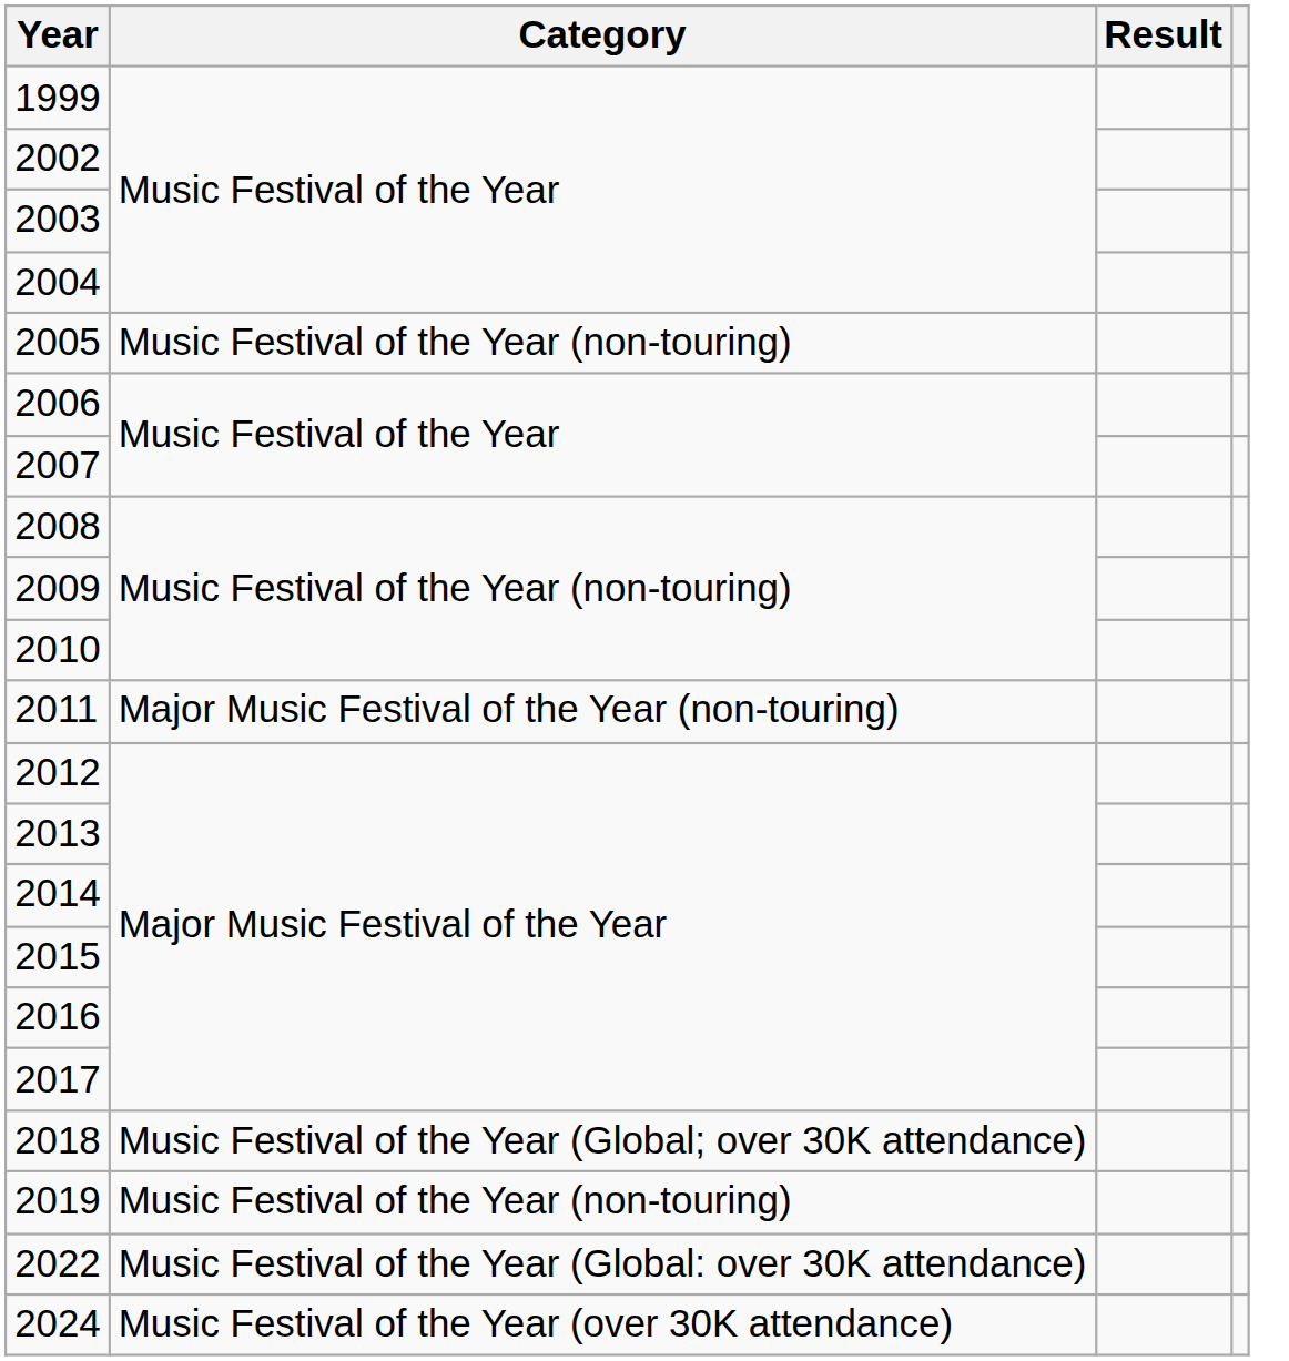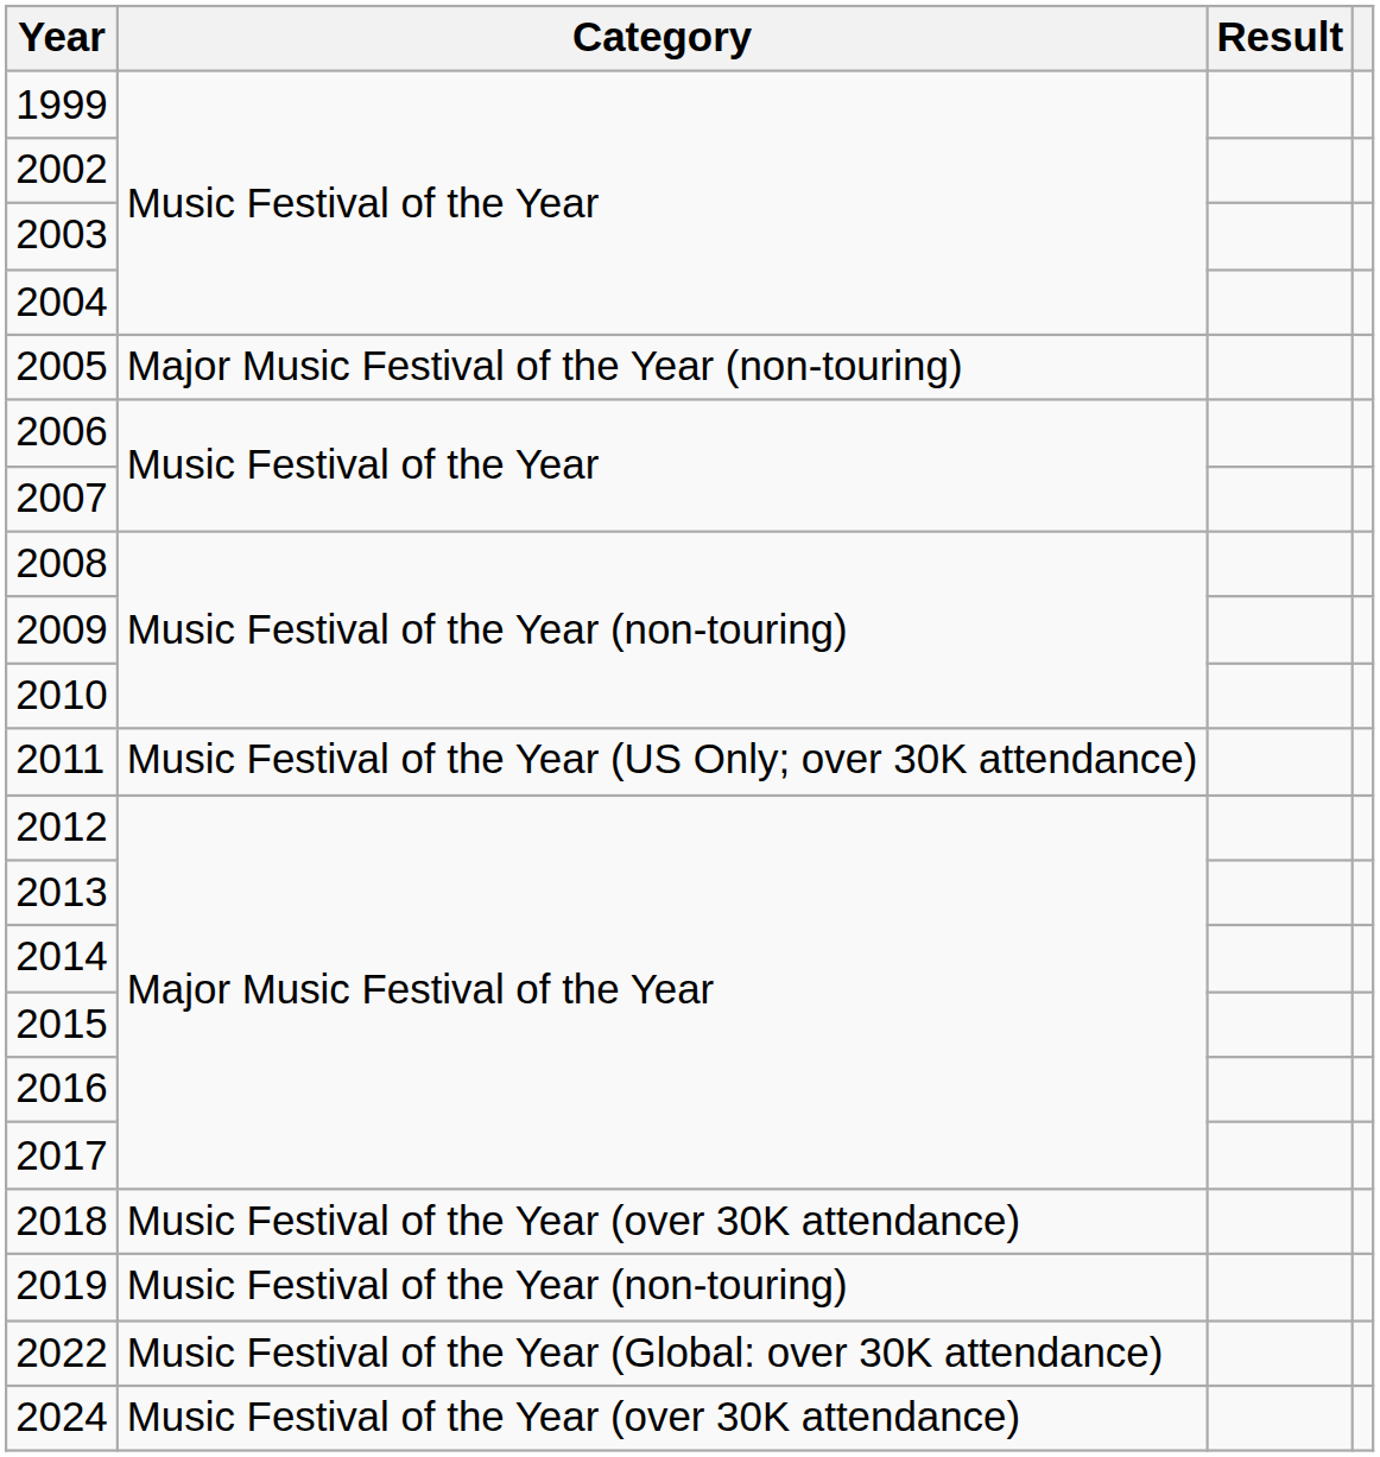 <table class="wikitable">
 <tr>
 <th>Year</th>
 <th>Category</th>
 <th>Result</th>
 <th></th>
 </tr>
 <tr>
 <td>1999</td>
 <td rowspan="4">Music Festival of the Year</td>
 <td></td>
 <td></td>
 </tr>
 <tr>
 <td>2002</td>
 <td></td>
 <td></td>
 </tr>
 <tr>
 <td>2003</td>
 <td></td>
 <td></td>
 </tr>
 <tr>
 <td>2004</td>
 <td></td>
 <td></td>
 </tr>
 <tr>
 <td>2005</td>
-<td>Music Festival of the Year (non-touring)</td>
+<td>Major Music Festival of the Year (non-touring)</td>
 <td></td>
 <td></td>
 </tr>
 <tr>
 <td>2006</td>
 <td rowspan="2">Music Festival of the Year</td>
 <td></td>
 <td></td>
 </tr>
 <tr>
 <td>2007</td>
 <td></td>
 <td></td>
 </tr>
 <tr>
 <td>2008</td>
 <td rowspan="3">Music Festival of the Year (non-touring)</td>
 <td></td>
 <td></td>
 </tr>
 <tr>
 <td>2009</td>
 <td></td>
 <td></td>
 </tr>
 <tr>
 <td>2010</td>
 <td></td>
 <td></td>
 </tr>
 <tr>
 <td>2011</td>
-<td>Major Music Festival of the Year (non-touring)</td>
+<td>Music Festival of the Year (US Only; over 30K attendance)</td>
 <td></td>
 <td></td>
 </tr>
 <tr>
 <td>2012</td>
 <td rowspan="6">Major Music Festival of the Year</td>
 <td></td>
 <td></td>
 </tr>
 <tr>
 <td>2013</td>
 <td></td>
 <td></td>
 </tr>
 <tr>
 <td>2014</td>
 <td></td>
 <td></td>
 </tr>
 <tr>
 <td>2015</td>
 <td></td>
 <td></td>
 </tr>
 <tr>
 <td>2016</td>
 <td></td>
 <td></td>
 </tr>
 <tr>
 <td>2017</td>
 <td></td>
 <td></td>
 </tr>
 <tr>
 <td>2018</td>
-<td>Music Festival of the Year (Global; over 30K attendance)</td>
+<td>Music Festival of the Year (over 30K attendance)</td>
 <td></td>
 <td></td>
 </tr>
 <tr>
 <td>2019</td>
 <td>Music Festival of the Year (non-touring)</td>
 <td></td>
 <td></td>
 </tr>
 <tr>
 <td>2022</td>
 <td>Music Festival of the Year (Global: over 30K attendance)</td>
 <td></td>
 <td></td>
 </tr>
 <tr>
 <td>2024</td>
 <td>Music Festival of the Year (over 30K attendance)</td>
 <td></td>
 <td></td>
 </tr>
 </table>
